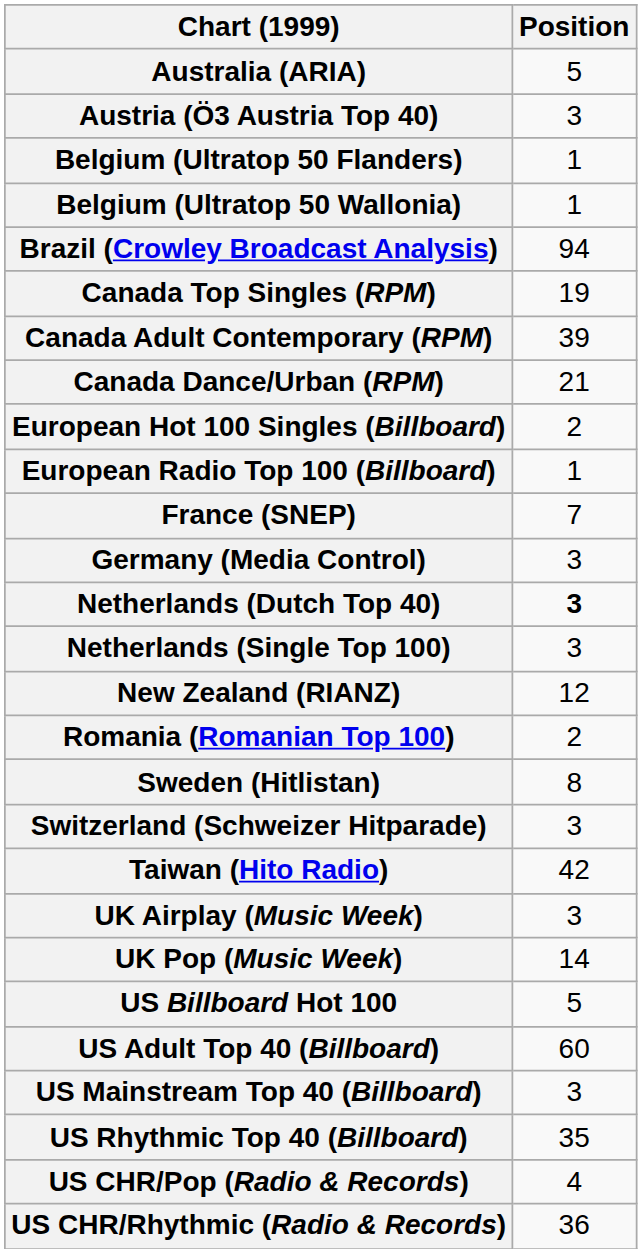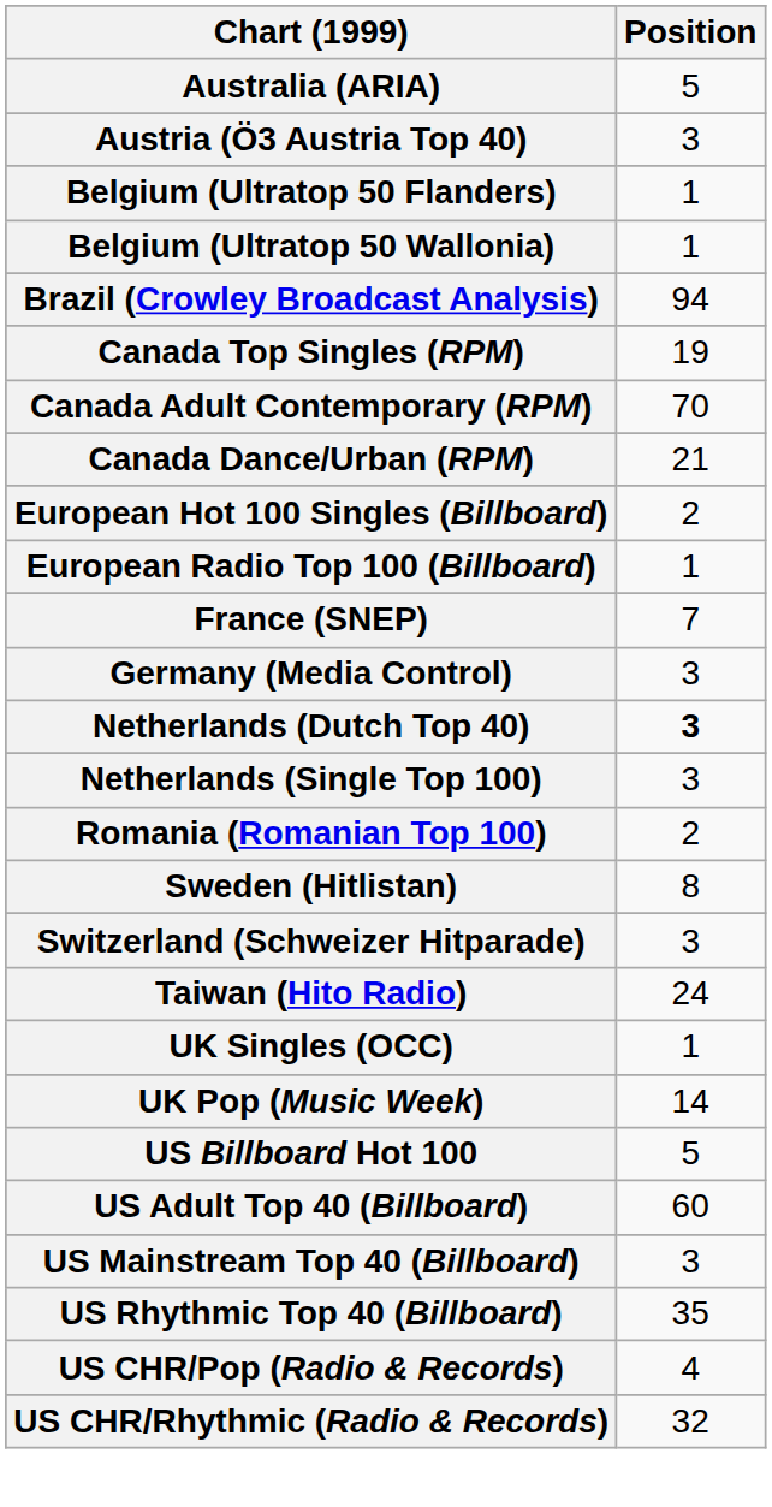 <table class="wikitable plainrowheaders sortable">
 <tr>
 <th scope="col">Chart (1999)</th>
 <th scope="col">Position</th>
 </tr>
 <tr>
 <th scope="row">Australia (ARIA)</th>
 <td style="text-align:center;">5</td>
 </tr>
 <tr>
 <th scope="row">Austria (Ö3 Austria Top 40)</th>
 <td style="text-align:center;">3</td>
 </tr>
 <tr>
 <th scope="row">Belgium (Ultratop 50 Flanders)</th>
 <td style="text-align:center;">1</td>
 </tr>
 <tr>
 <th scope="row">Belgium (Ultratop 50 Wallonia)</th>
 <td style="text-align:center;">1</td>
 </tr>
 <tr>
 <th scope="row">Brazil (<a href='#'>Crowley Broadcast Analysis</a>)</th>
 <td style="text-align:center;">94</td>
 </tr>
 <tr>
 <th scope="row">Canada Top Singles (<em>RPM</em>)</th>
 <td style="text-align:center;">19</td>
 </tr>
 <tr>
 <th scope="row">Canada Adult Contemporary (<em>RPM</em>)</th>
-<td style="text-align:center;">39</td>
+<td style="text-align:center;">70</td>
 </tr>
 <tr>
 <th scope="row">Canada Dance/Urban (<em>RPM</em>)</th>
 <td style="text-align:center;">21</td>
 </tr>
 <tr>
 <th scope="row">European Hot 100 Singles (<em>Billboard</em>)</th>
 <td style="text-align:center;">2</td>
 </tr>
 <tr>
 <th scope="row">European Radio Top 100 (<em>Billboard</em>)</th>
 <td style="text-align:center;">1</td>
 </tr>
 <tr>
 <th scope="row">France (SNEP)</th>
 <td style="text-align:center;">7</td>
 </tr>
 <tr>
 <th scope="row">Germany (Media Control)</th>
 <td style="text-align:center;">3</td>
 </tr>
 <tr>
 <th scope="row">Netherlands (Dutch Top 40)</th>
 <td style="text-align:center;"><strong>3</strong></td>
 </tr>
 <tr>
 <th scope="row">Netherlands (Single Top 100)</th>
 <td style="text-align:center;">3</td>
 </tr>
 <tr>
-<th scope="row">New Zealand (RIANZ)</th>
-<td style="text-align:center;">12</td>
-</tr>
-<tr>
 <th scope="row">Romania (<a href='#'>Romanian Top 100</a>)</th>
 <td style="text-align:center;">2</td>
 </tr>
 <tr>
 <th scope="row">Sweden (Hitlistan)</th>
 <td style="text-align:center;">8</td>
 </tr>
 <tr>
 <th scope="row">Switzerland (Schweizer Hitparade)</th>
 <td style="text-align:center;">3</td>
 </tr>
 <tr>
 <th scope="row">Taiwan (<a href='#'>Hito Radio</a>)</th>
-<td style="text-align:center;">42</td>
+<td style="text-align:center;">24</td>
 </tr>
 <tr>
-<th scope="row">UK Airplay (<em>Music Week</em>)</th>
-<td style="text-align:center;">3</td>
+<th scope="row">UK Singles (OCC)</th>
+<td style="text-align:center;">1</td>
 </tr>
 <tr>
 <th scope="row">UK Pop (<em>Music Week</em>)</th>
 <td style="text-align:center;">14</td>
 </tr>
 <tr>
 <th scope="row">US <em>Billboard</em> Hot 100</th>
 <td style="text-align:center;">5</td>
 </tr>
 <tr>
 <th scope="row">US Adult Top 40 (<em>Billboard</em>)</th>
 <td align="center">60</td>
 </tr>
 <tr>
 <th scope="row">US Mainstream Top 40 (<em>Billboard</em>)</th>
 <td align="center">3</td>
 </tr>
 <tr>
 <th scope="row">US Rhythmic Top 40 (<em>Billboard</em>)</th>
 <td align="center">35</td>
 </tr>
 <tr>
 <th scope="row">US CHR/Pop (<em>Radio & Records</em>)</th>
 <td align="center">4</td>
 </tr>
 <tr>
 <th scope="row">US CHR/Rhythmic (<em>Radio & Records</em>)</th>
-<td align="center">36</td>
+<td align="center">32</td>
 </tr>
 </table>
